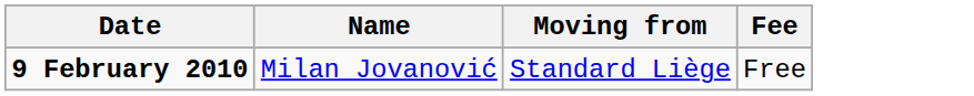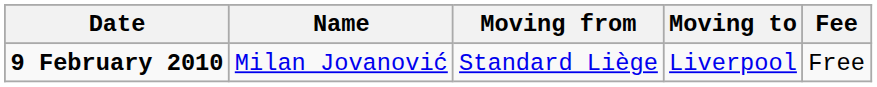 <table class="wikitable sortable">
 <tr>
 <th>Date</th>
 <th>Name</th>
 <th>Moving from</th>
+<th>Moving to</th>
 <th>Fee</th>
 </tr>
 <tr>
 <td><strong>9 February 2010</strong></td>
 <td> <a href='#'>Milan Jovanović</a></td>
 <td><a href='#'>Standard Liège</a></td>
+<td> <a href='#'>Liverpool</a></td>
 <td>Free </td>
 </tr>
 </table>
